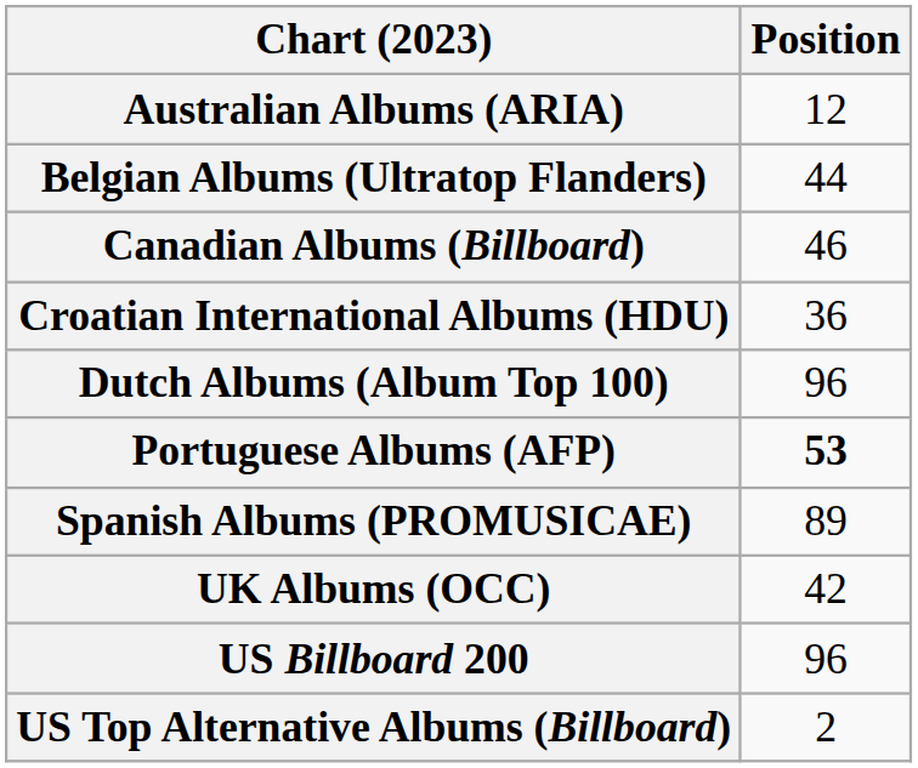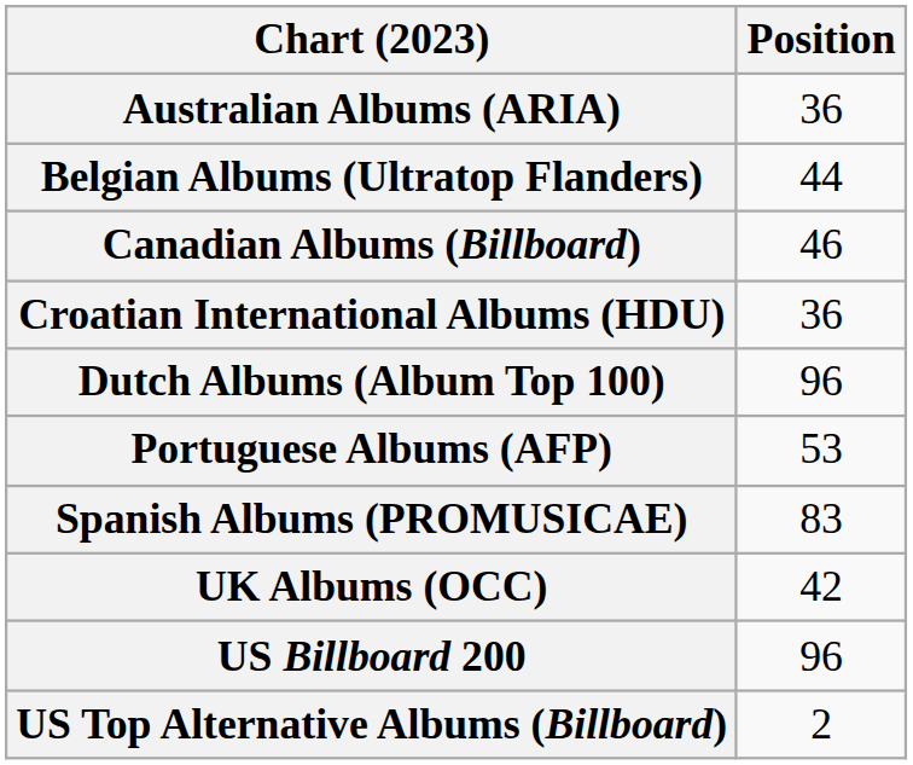 <table class="wikitable sortable plainrowheaders" style="text-align:center">
 <tr>
 <th scope="col">Chart (2023)</th>
 <th scope="col">Position</th>
 </tr>
 <tr>
 <th scope="row">Australian Albums (ARIA)</th>
-<td>12</td>
+<td>36</td>
 </tr>
 <tr>
 <th scope="row">Belgian Albums (Ultratop Flanders)</th>
 <td>44</td>
 </tr>
 <tr>
 <th scope="row">Canadian Albums (<em>Billboard</em>)</th>
 <td>46</td>
 </tr>
 <tr>
 <th scope="row">Croatian International Albums (HDU)</th>
 <td>36</td>
 </tr>
 <tr>
 <th scope="row">Dutch Albums (Album Top 100)</th>
 <td>96</td>
 </tr>
 <tr>
 <th scope="row">Portuguese Albums (AFP)</th>
-<td><strong>53</strong></td>
+<td>53</td>
 </tr>
 <tr>
 <th scope="row">Spanish Albums (PROMUSICAE)</th>
-<td>89</td>
+<td>83</td>
 </tr>
 <tr>
 <th scope="row">UK Albums (OCC)</th>
 <td>42</td>
 </tr>
 <tr>
 <th scope="row">US <em>Billboard</em> 200</th>
 <td>96</td>
 </tr>
 <tr>
 <th scope="row">US Top Alternative Albums (<em>Billboard</em>)</th>
 <td>2</td>
 </tr>
 </table>
